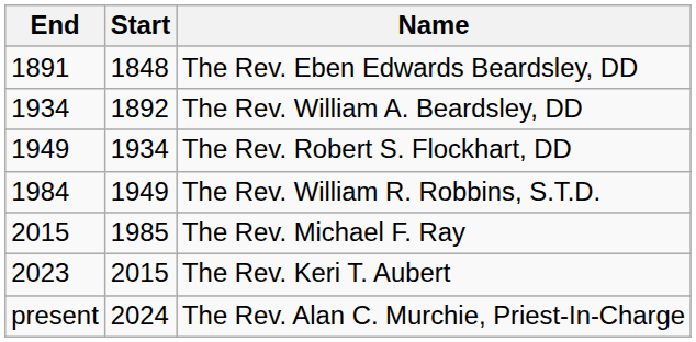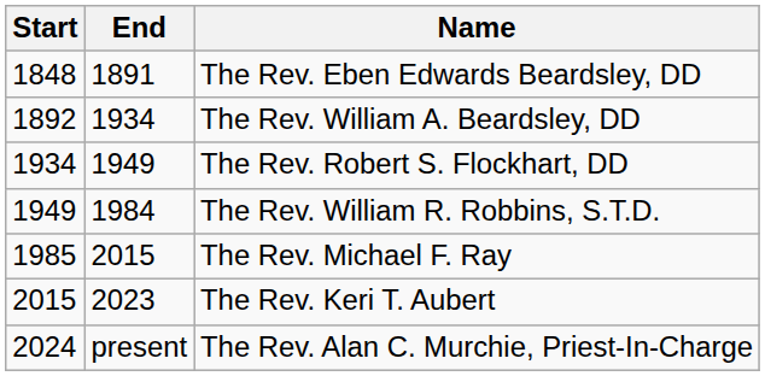 <table class="wikitable">
 <tr>
+<th>Start</th>
 <th>End</th>
-<th>Start</th>
 <th>Name</th>
 </tr>
 <tr>
+<td>1848</td>
 <td>1891</td>
-<td>1848</td>
 <td>The Rev. Eben Edwards Beardsley, DD</td>
 </tr>
 <tr>
+<td>1892</td>
 <td>1934</td>
-<td>1892</td>
 <td>The Rev. William A. Beardsley, DD</td>
 </tr>
 <tr>
+<td>1934</td>
 <td>1949</td>
-<td>1934</td>
 <td>The Rev. Robert S. Flockhart, DD</td>
 </tr>
 <tr>
+<td>1949</td>
 <td>1984</td>
-<td>1949</td>
 <td>The Rev. William R. Robbins, S.T.D.</td>
 </tr>
 <tr>
+<td>1985</td>
 <td>2015</td>
-<td>1985</td>
 <td>The Rev. Michael F. Ray</td>
 </tr>
 <tr>
+<td>2015</td>
 <td>2023</td>
-<td>2015</td>
 <td>The Rev. Keri T. Aubert</td>
 </tr>
 <tr>
+<td>2024</td>
 <td>present</td>
-<td>2024</td>
 <td>The Rev. Alan C. Murchie, Priest-In-Charge</td>
 </tr>
 </table>
